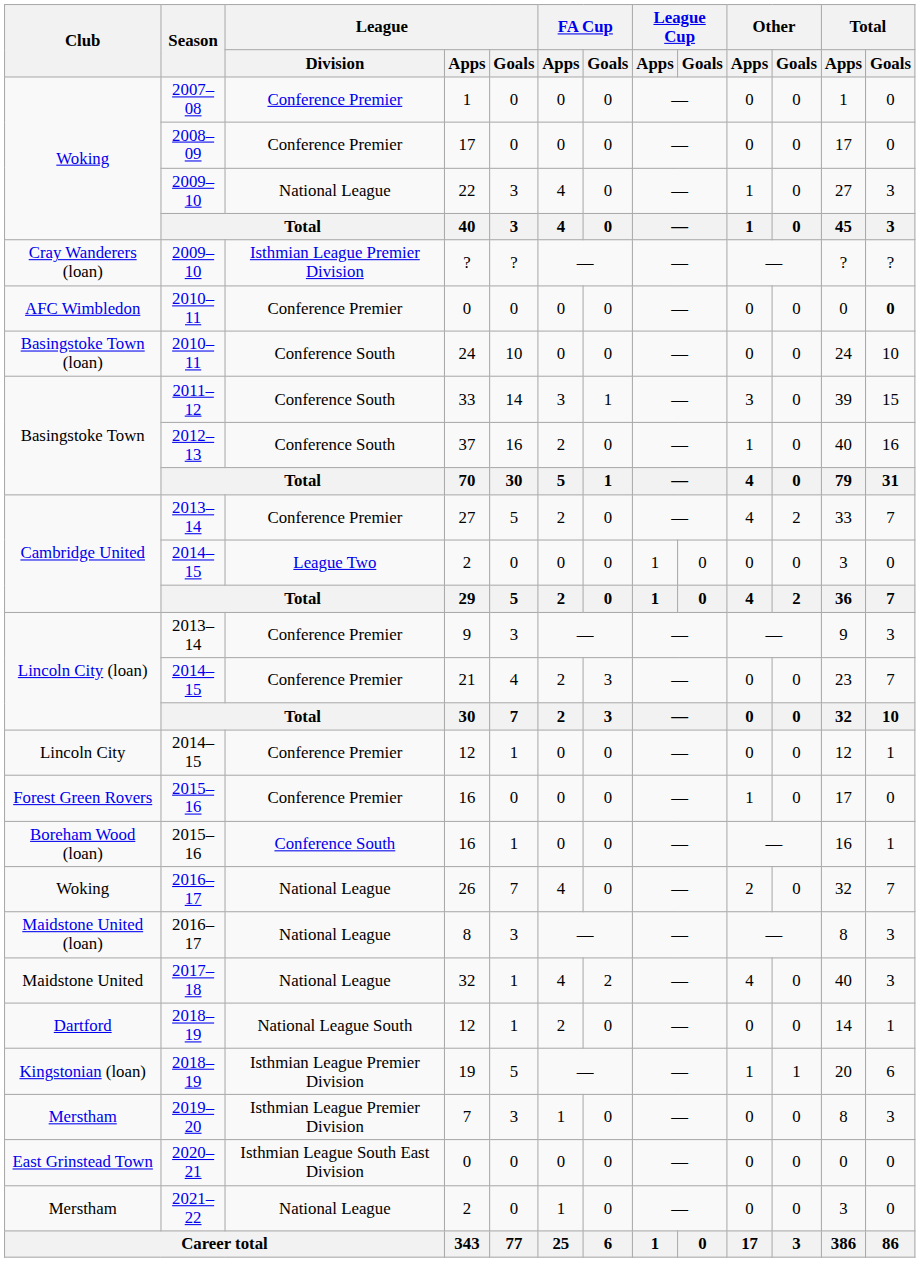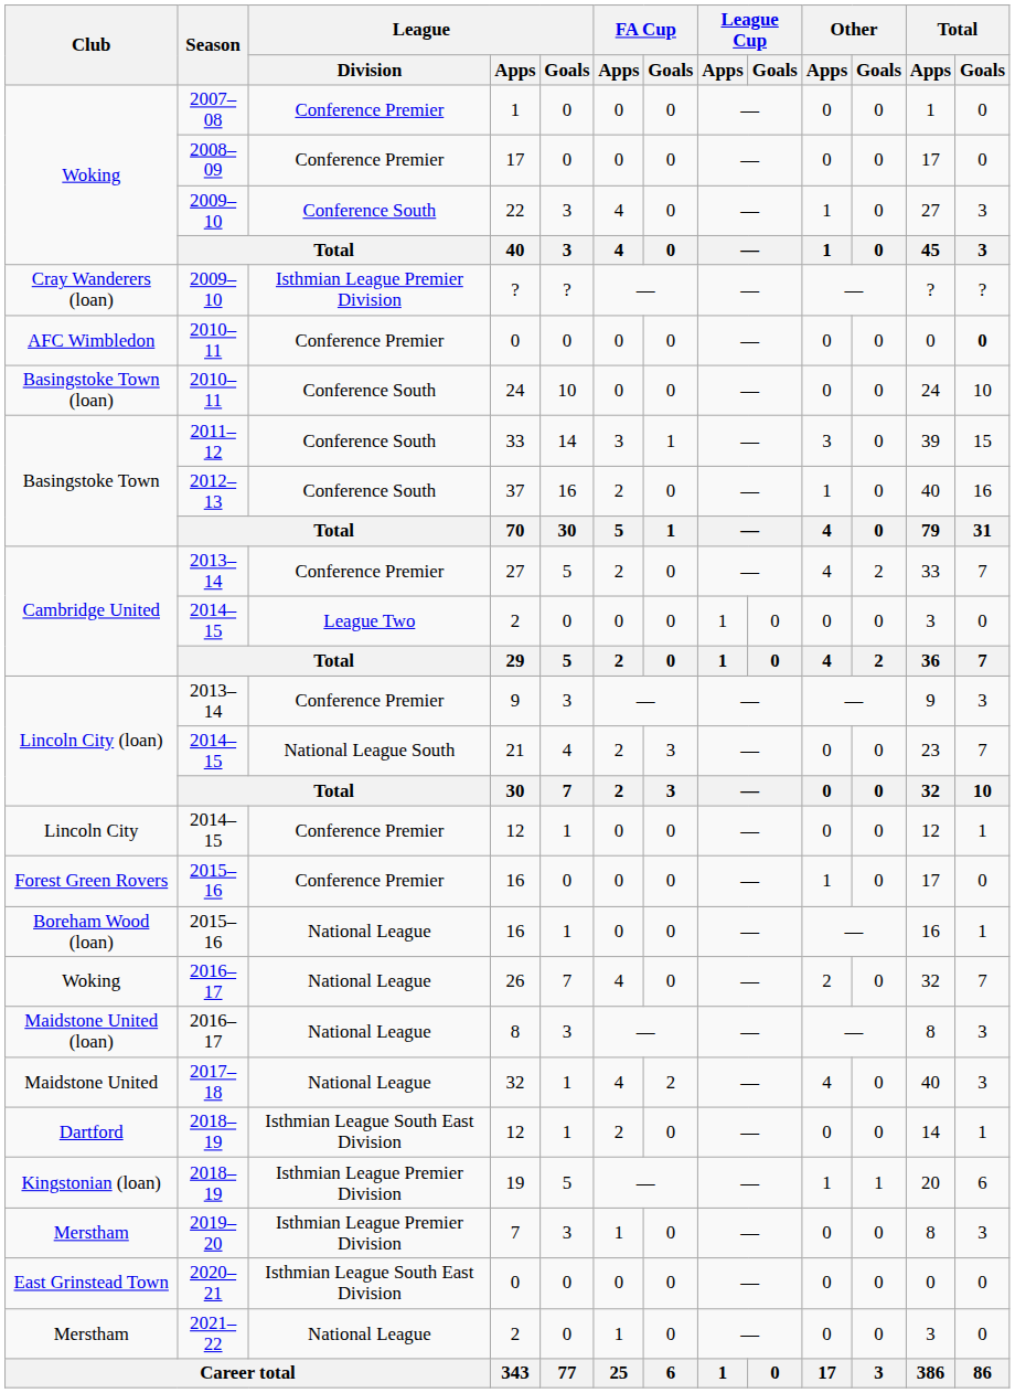 <table class="wikitable" style="text-align:center">
 <tr>
 <th rowspan="2">Club</th>
 <th rowspan="2">Season</th>
 <th colspan="3">League</th>
 <th colspan="2"><a href='#'>FA Cup</a></th>
 <th colspan="2"><a href='#'>League Cup</a></th>
 <th colspan="2">Other</th>
 <th colspan="2">Total</th>
 </tr>
 <tr>
 <th>Division</th>
 <th>Apps</th>
 <th>Goals</th>
 <th>Apps</th>
 <th>Goals</th>
 <th>Apps</th>
 <th>Goals</th>
 <th>Apps</th>
 <th>Goals</th>
 <th>Apps</th>
 <th>Goals</th>
 </tr>
 <tr>
 <td rowspan="4" valign="center"><a href='#'>Woking</a></td>
 <td><a href='#'>2007–08</a></td>
 <td><a href='#'>Conference Premier</a></td>
 <td>1</td>
 <td>0</td>
 <td>0</td>
 <td>0</td>
 <td colspan="2">—</td>
 <td>0</td>
 <td>0</td>
 <td>1</td>
 <td>0</td>
 </tr>
 <tr>
 <td><a href='#'>2008–09</a></td>
 <td>Conference Premier</td>
 <td>17</td>
 <td>0</td>
 <td>0</td>
 <td>0</td>
 <td colspan="2">—</td>
 <td>0</td>
 <td>0</td>
 <td>17</td>
 <td>0</td>
 </tr>
 <tr>
 <td><a href='#'>2009–10</a></td>
-<td>National League</td>
+<td><a href='#'>Conference South</a></td>
 <td>22</td>
 <td>3</td>
 <td>4</td>
 <td>0</td>
 <td colspan="2">—</td>
 <td>1</td>
 <td>0</td>
 <td>27</td>
 <td>3</td>
 </tr>
 <tr>
 <th colspan="2">Total</th>
 <th>40</th>
 <th>3</th>
 <th>4</th>
 <th>0</th>
 <th colspan="2">—</th>
 <th>1</th>
 <th>0</th>
 <th>45</th>
 <th>3</th>
 </tr>
 <tr>
 <td rowspan="1" valign="center"><a href='#'>Cray Wanderers</a> (loan)</td>
 <td><a href='#'>2009–10</a></td>
 <td><a href='#'>Isthmian League Premier Division</a></td>
 <td>?</td>
 <td>?</td>
 <td colspan="2">—</td>
 <td colspan="2">—</td>
 <td colspan="2">—</td>
 <td>?</td>
 <td>?</td>
 </tr>
 <tr>
 <td rowspan="1" valign="center"><a href='#'>AFC Wimbledon</a></td>
 <td><a href='#'>2010–11</a></td>
 <td>Conference Premier</td>
 <td>0</td>
 <td>0</td>
 <td>0</td>
 <td>0</td>
 <td colspan="2">—</td>
 <td>0</td>
 <td>0</td>
 <td>0</td>
 <td><strong>0</strong></td>
 </tr>
 <tr>
 <td rowspan="1" valign="center"><a href='#'>Basingstoke Town</a> (loan)</td>
 <td><a href='#'>2010–11</a></td>
 <td>Conference South</td>
 <td>24</td>
 <td>10</td>
 <td>0</td>
 <td>0</td>
 <td colspan="2">—</td>
 <td>0</td>
 <td>0</td>
 <td>24</td>
 <td>10</td>
 </tr>
 <tr>
 <td rowspan="3" valign="center">Basingstoke Town</td>
 <td><a href='#'>2011–12</a></td>
 <td>Conference South</td>
 <td>33</td>
 <td>14</td>
 <td>3</td>
 <td>1</td>
 <td colspan="2">—</td>
 <td>3</td>
 <td>0</td>
 <td>39</td>
 <td>15</td>
 </tr>
 <tr>
 <td><a href='#'>2012–13</a></td>
 <td>Conference South</td>
 <td>37</td>
 <td>16</td>
 <td>2</td>
 <td>0</td>
 <td colspan="2">—</td>
 <td>1</td>
 <td>0</td>
 <td>40</td>
 <td>16</td>
 </tr>
 <tr>
 <th colspan="2">Total</th>
 <th>70</th>
 <th>30</th>
 <th>5</th>
 <th>1</th>
 <th colspan="2">—</th>
 <th>4</th>
 <th>0</th>
 <th>79</th>
 <th>31</th>
 </tr>
 <tr>
 <td rowspan="3" valign="center"><a href='#'>Cambridge United</a></td>
 <td><a href='#'>2013–14</a></td>
 <td>Conference Premier</td>
 <td>27</td>
 <td>5</td>
 <td>2</td>
 <td>0</td>
 <td colspan="2">—</td>
 <td>4</td>
 <td>2</td>
 <td>33</td>
 <td>7</td>
 </tr>
 <tr>
 <td><a href='#'>2014–15</a></td>
 <td><a href='#'>League Two</a></td>
 <td>2</td>
 <td>0</td>
 <td>0</td>
 <td>0</td>
 <td>1</td>
 <td>0</td>
 <td>0</td>
 <td>0</td>
 <td>3</td>
 <td>0</td>
 </tr>
 <tr>
 <th colspan="2">Total</th>
 <th>29</th>
 <th>5</th>
 <th>2</th>
 <th>0</th>
 <th>1</th>
 <th>0</th>
 <th>4</th>
 <th>2</th>
 <th>36</th>
 <th>7</th>
 </tr>
 <tr>
 <td rowspan="3" valign="center"><a href='#'>Lincoln City</a> (loan)</td>
 <td>2013–14</td>
 <td>Conference Premier</td>
 <td>9</td>
 <td>3</td>
 <td colspan="2">—</td>
 <td colspan="2">—</td>
 <td colspan="2">—</td>
 <td>9</td>
 <td>3</td>
 </tr>
 <tr>
 <td><a href='#'>2014–15</a></td>
-<td>Conference Premier</td>
+<td>National League South</td>
 <td>21</td>
 <td>4</td>
 <td>2</td>
 <td>3</td>
 <td colspan="2">—</td>
 <td>0</td>
 <td>0</td>
 <td>23</td>
 <td>7</td>
 </tr>
 <tr>
 <th colspan="2">Total</th>
 <th>30</th>
 <th>7</th>
 <th>2</th>
 <th>3</th>
 <th colspan="2">—</th>
 <th>0</th>
 <th>0</th>
 <th>32</th>
 <th>10</th>
 </tr>
 <tr>
 <td rowspan="1" valign="center">Lincoln City</td>
 <td>2014–15</td>
 <td>Conference Premier</td>
 <td>12</td>
 <td>1</td>
 <td>0</td>
 <td>0</td>
 <td colspan="2">—</td>
 <td>0</td>
 <td>0</td>
 <td>12</td>
 <td>1</td>
 </tr>
 <tr>
 <td rowspan="1" valign="center"><a href='#'>Forest Green Rovers</a></td>
 <td><a href='#'>2015–16</a></td>
 <td>Conference Premier</td>
 <td>16</td>
 <td>0</td>
 <td>0</td>
 <td>0</td>
 <td colspan="2">—</td>
 <td>1</td>
 <td>0</td>
 <td>17</td>
 <td>0</td>
 </tr>
 <tr>
 <td rowspan="1" valign="center"><a href='#'>Boreham Wood</a> (loan)</td>
 <td>2015–16</td>
-<td><a href='#'>Conference South</a></td>
+<td>National League</td>
 <td>16</td>
 <td>1</td>
 <td>0</td>
 <td>0</td>
 <td colspan="2">—</td>
 <td colspan="2">—</td>
 <td>16</td>
 <td>1</td>
 </tr>
 <tr>
 <td rowspan="1" valign="center">Woking</td>
 <td><a href='#'>2016–17</a></td>
 <td>National League</td>
 <td>26</td>
 <td>7</td>
 <td>4</td>
 <td>0</td>
 <td colspan="2">—</td>
 <td>2</td>
 <td>0</td>
 <td>32</td>
 <td>7</td>
 </tr>
 <tr>
 <td rowspan="1" valign="center"><a href='#'>Maidstone United</a> (loan)</td>
 <td>2016–17</td>
 <td>National League</td>
 <td>8</td>
 <td>3</td>
 <td colspan="2">—</td>
 <td colspan="2">—</td>
 <td colspan="2">—</td>
 <td>8</td>
 <td>3</td>
 </tr>
 <tr>
 <td rowspan="1" valign="center">Maidstone United</td>
 <td><a href='#'>2017–18</a></td>
 <td>National League</td>
 <td>32</td>
 <td>1</td>
 <td>4</td>
 <td>2</td>
 <td colspan="2">—</td>
 <td>4</td>
 <td>0</td>
 <td>40</td>
 <td>3</td>
 </tr>
 <tr>
 <td rowspan="1" valign="center"><a href='#'>Dartford</a></td>
 <td><a href='#'>2018–19</a></td>
-<td>National League South</td>
+<td>Isthmian League South East Division</td>
 <td>12</td>
 <td>1</td>
 <td>2</td>
 <td>0</td>
 <td colspan="2">—</td>
 <td>0</td>
 <td>0</td>
 <td>14</td>
 <td>1</td>
 </tr>
 <tr>
 <td rowspan="1" valign="center"><a href='#'>Kingstonian</a> (loan)</td>
 <td><a href='#'>2018–19</a></td>
 <td>Isthmian League Premier Division</td>
 <td>19</td>
 <td>5</td>
 <td colspan="2">—</td>
 <td colspan="2">—</td>
 <td>1</td>
 <td>1</td>
 <td>20</td>
 <td>6</td>
 </tr>
 <tr>
 <td rowspan="1" valign="center"><a href='#'>Merstham</a></td>
 <td><a href='#'>2019–20</a></td>
 <td>Isthmian League Premier Division</td>
 <td>7</td>
 <td>3</td>
 <td>1</td>
 <td>0</td>
 <td colspan="2">—</td>
 <td>0</td>
 <td>0</td>
 <td>8</td>
 <td>3</td>
 </tr>
 <tr>
 <td rowspan="1" valign="center"><a href='#'>East Grinstead Town</a></td>
 <td><a href='#'>2020–21</a></td>
 <td>Isthmian League South East Division</td>
 <td>0</td>
 <td>0</td>
 <td>0</td>
 <td>0</td>
 <td colspan="2">—</td>
 <td>0</td>
 <td>0</td>
 <td>0</td>
 <td>0</td>
 </tr>
 <tr>
 <td rowspan="1" valign="center">Merstham</td>
 <td><a href='#'>2021–22</a></td>
 <td>National League</td>
 <td>2</td>
 <td>0</td>
 <td>1</td>
 <td>0</td>
 <td colspan="2">—</td>
 <td>0</td>
 <td>0</td>
 <td>3</td>
 <td>0</td>
 </tr>
 <tr>
 <th colspan="3">Career total</th>
 <th>343</th>
 <th>77</th>
 <th>25</th>
 <th>6</th>
 <th>1</th>
 <th>0</th>
 <th>17</th>
 <th>3</th>
 <th>386</th>
 <th>86</th>
 </tr>
 </table>
